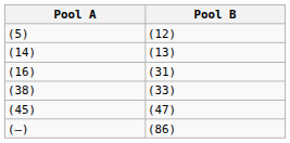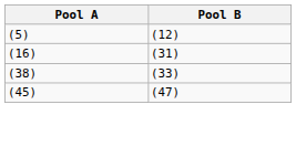 <table class="wikitable" style="width:50%;">
 <tr>
 <th width=25%>Pool A</th>
 <th width=25%>Pool B</th>
 </tr>
 <tr>
 <td> (5)</td>
 <td> (12)</td>
-</tr>
-<tr>
-<td> (14)</td>
-<td> (13)</td>
 </tr>
 <tr>
 <td> (16)</td>
 <td> (31)</td>
 </tr>
 <tr>
 <td> (38)</td>
 <td> (33)</td>
 </tr>
 <tr>
 <td> (45)</td>
 <td> (47)</td>
 </tr>
-<tr>
-<td> (–)</td>
-<td> (86)</td>
-</tr>
 </table>
